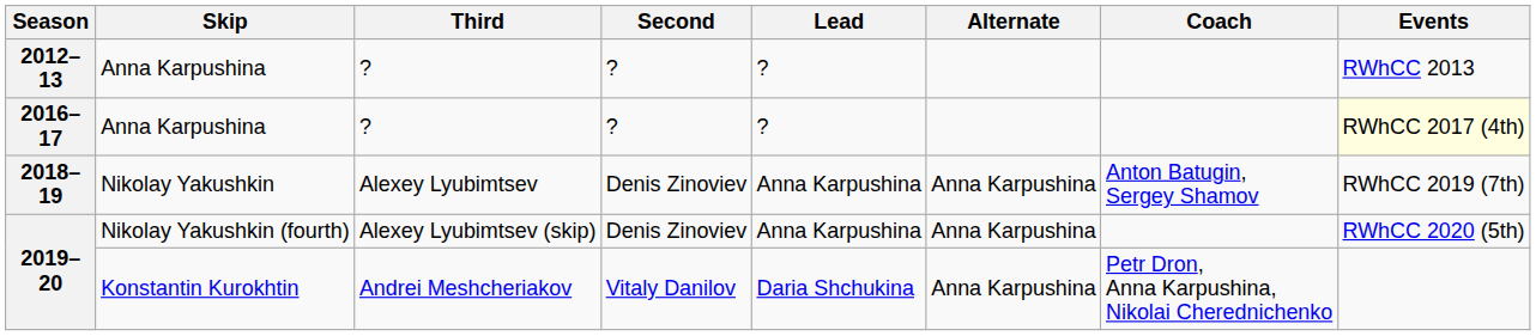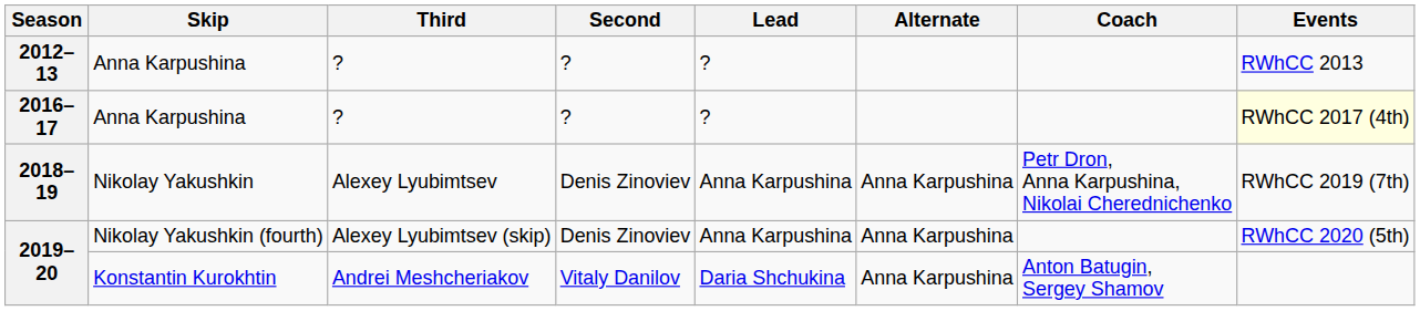 <table class="wikitable">
 <tr>
 <th scope="col" width=60>Season</th>
 <th scope="col">Skip</th>
 <th scope="col">Third</th>
 <th scope="col">Second</th>
 <th scope="col">Lead</th>
 <th scope="col">Alternate</th>
 <th scope="col">Coach</th>
 <th scope="col">Events</th>
 </tr>
 <tr>
 <th scope="row">2012–13</th>
 <td>Anna Karpushina</td>
 <td>?</td>
 <td>?</td>
 <td>?</td>
 <td></td>
 <td></td>
 <td><a href='#'>RWhCC</a> 2013 </td>
 </tr>
 <tr>
 <th scope="row">2016–17</th>
 <td>Anna Karpushina</td>
 <td>?</td>
 <td>?</td>
 <td>?</td>
 <td></td>
 <td></td>
 <td style="background: lightyellow;">RWhCC 2017 (4th)</td>
 </tr>
 <tr>
 <th scope="row">2018–19</th>
 <td>Nikolay Yakushkin</td>
 <td>Alexey Lyubimtsev</td>
 <td>Denis Zinoviev</td>
 <td>Anna Karpushina</td>
 <td>Anna Karpushina</td>
-<td><a href='#'>Anton Batugin</a>,<br><a href='#'>Sergey Shamov</a></td>
+<td><a href='#'>Petr Dron</a>,<br>Anna Karpushina,<br><a href='#'>Nikolai Cherednichenko</a></td>
 <td>RWhCC 2019 (7th)</td>
 </tr>
 <tr>
 <th scope="row" rowspan=2>2019–20</th>
 <td>Nikolay Yakushkin (fourth)</td>
 <td>Alexey Lyubimtsev (skip)</td>
 <td>Denis Zinoviev</td>
 <td>Anna Karpushina</td>
 <td>Anna Karpushina</td>
 <td></td>
 <td><a href='#'>RWhCC 2020</a> (5th)</td>
 </tr>
 <tr>
 <td><a href='#'>Konstantin Kurokhtin</a></td>
 <td><a href='#'>Andrei Meshcheriakov</a></td>
 <td><a href='#'>Vitaly Danilov</a></td>
 <td><a href='#'>Daria Shchukina</a></td>
 <td>Anna Karpushina</td>
-<td><a href='#'>Petr Dron</a>,<br>Anna Karpushina,<br><a href='#'>Nikolai Cherednichenko</a></td>
+<td><a href='#'>Anton Batugin</a>,<br><a href='#'>Sergey Shamov</a></td>
 <td> </td>
 </tr>
 </table>
